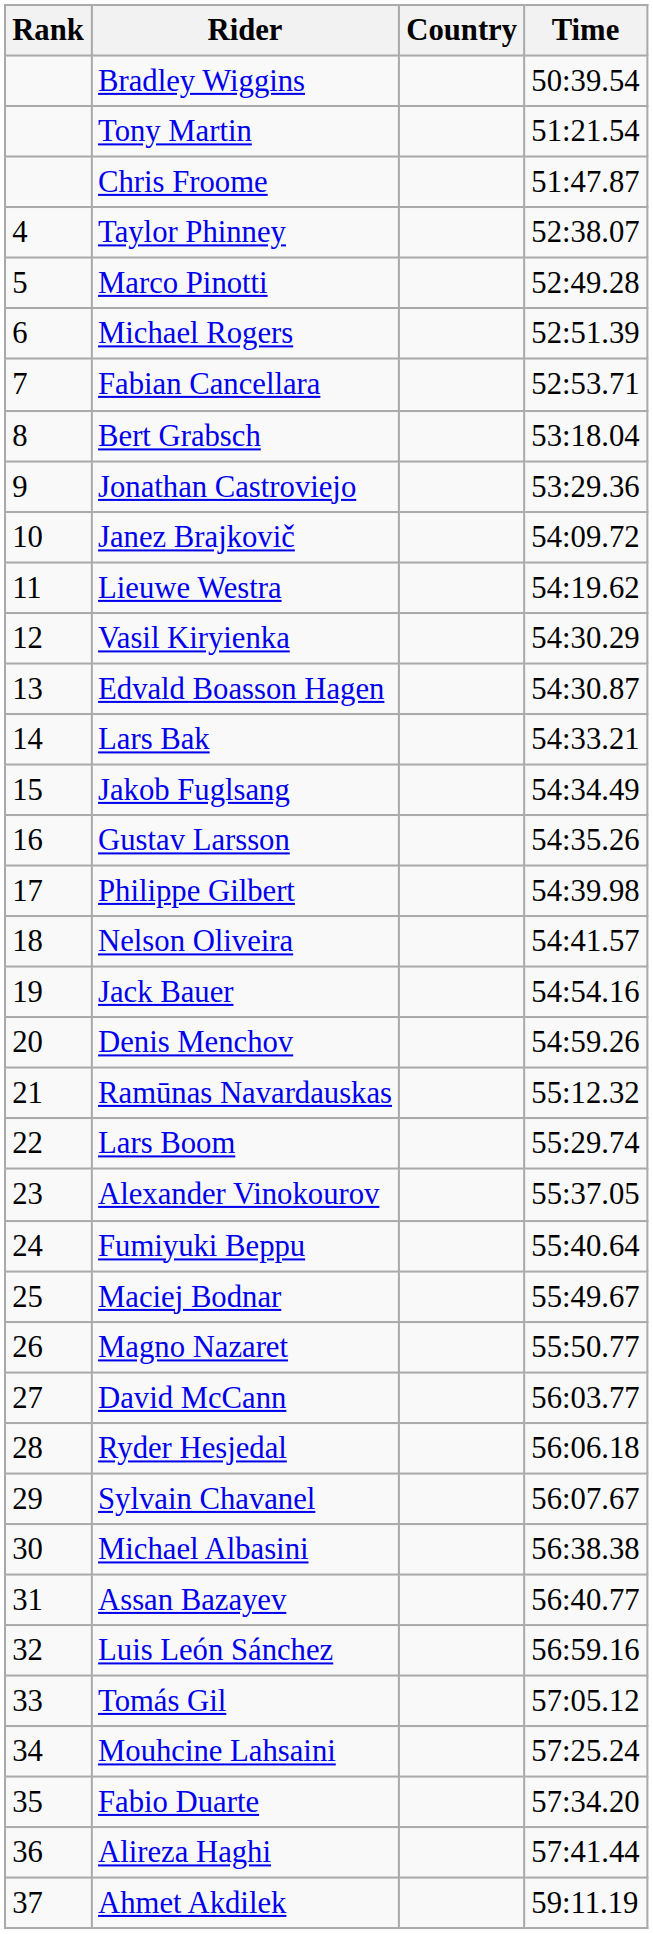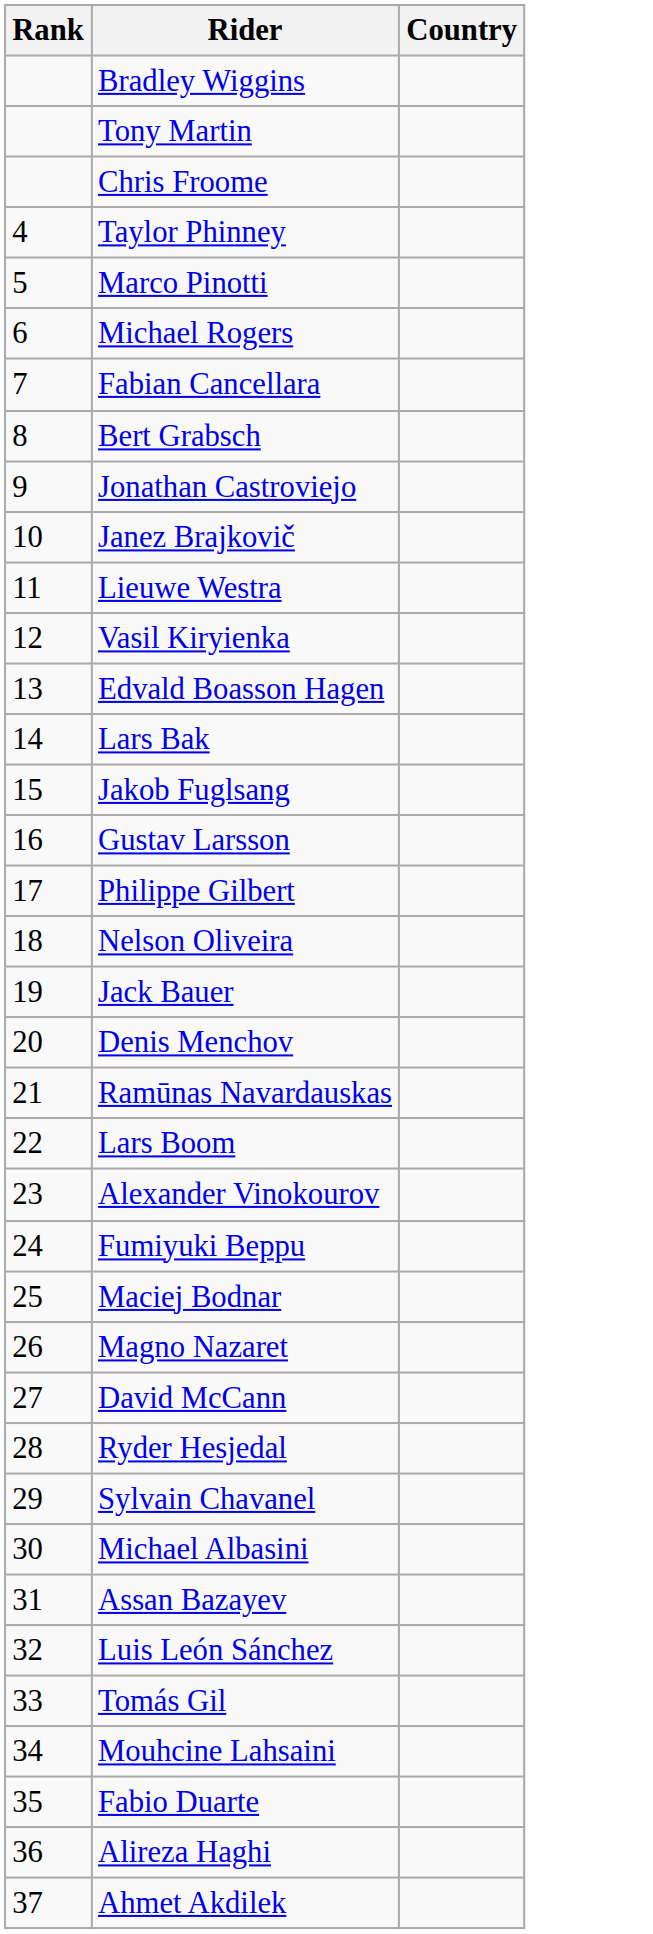 <table class="wikitable sortable" style="font-size:95%" style="width:35em;">
 <tr>
 <th>Rank</th>
 <th>Rider</th>
 <th>Country</th>
-<th>Time</th>
 </tr>
 <tr>
 <td></td>
 <td align=left><a href='#'>Bradley Wiggins</a></td>
 <td></td>
-<td>50:39.54</td>
 </tr>
 <tr>
 <td></td>
 <td align=left><a href='#'>Tony Martin</a></td>
 <td></td>
-<td>51:21.54</td>
 </tr>
 <tr>
 <td></td>
 <td align=left><a href='#'>Chris Froome</a></td>
 <td></td>
-<td>51:47.87</td>
 </tr>
 <tr>
 <td>4</td>
 <td align=left><a href='#'>Taylor Phinney</a></td>
 <td></td>
-<td>52:38.07</td>
 </tr>
 <tr>
 <td>5</td>
 <td align=left><a href='#'>Marco Pinotti</a></td>
 <td></td>
-<td>52:49.28</td>
 </tr>
 <tr>
 <td>6</td>
 <td align=left><a href='#'>Michael Rogers</a></td>
 <td></td>
-<td>52:51.39</td>
 </tr>
 <tr>
 <td>7</td>
 <td align=left><a href='#'>Fabian Cancellara</a></td>
 <td></td>
-<td>52:53.71</td>
 </tr>
 <tr>
 <td>8</td>
 <td align=left><a href='#'>Bert Grabsch</a></td>
 <td></td>
-<td>53:18.04</td>
 </tr>
 <tr>
 <td>9</td>
 <td align=left><a href='#'>Jonathan Castroviejo</a></td>
 <td></td>
-<td>53:29.36</td>
 </tr>
 <tr>
 <td>10</td>
 <td align=left><a href='#'>Janez Brajkovič</a></td>
 <td></td>
-<td>54:09.72</td>
 </tr>
 <tr>
 <td>11</td>
 <td align=left><a href='#'>Lieuwe Westra</a></td>
 <td></td>
-<td>54:19.62</td>
 </tr>
 <tr>
 <td>12</td>
 <td align=left><a href='#'>Vasil Kiryienka</a></td>
 <td></td>
-<td>54:30.29</td>
 </tr>
 <tr>
 <td>13</td>
 <td align=left><a href='#'>Edvald Boasson Hagen</a></td>
 <td></td>
-<td>54:30.87</td>
 </tr>
 <tr>
 <td>14</td>
 <td align=left><a href='#'>Lars Bak</a></td>
 <td></td>
-<td>54:33.21</td>
 </tr>
 <tr>
 <td>15</td>
 <td align=left><a href='#'>Jakob Fuglsang</a></td>
 <td></td>
-<td>54:34.49</td>
 </tr>
 <tr>
 <td>16</td>
 <td align=left><a href='#'>Gustav Larsson</a></td>
 <td></td>
-<td>54:35.26</td>
 </tr>
 <tr>
 <td>17</td>
 <td align=left><a href='#'>Philippe Gilbert</a></td>
 <td></td>
-<td>54:39.98</td>
 </tr>
 <tr>
 <td>18</td>
 <td align=left><a href='#'>Nelson Oliveira</a></td>
 <td></td>
-<td>54:41.57</td>
 </tr>
 <tr>
 <td>19</td>
 <td align=left><a href='#'>Jack Bauer</a></td>
 <td></td>
-<td>54:54.16</td>
 </tr>
 <tr>
 <td>20</td>
 <td align=left><a href='#'>Denis Menchov</a></td>
 <td></td>
-<td>54:59.26</td>
 </tr>
 <tr>
 <td>21</td>
 <td align=left><a href='#'>Ramūnas Navardauskas</a></td>
 <td></td>
-<td>55:12.32</td>
 </tr>
 <tr>
 <td>22</td>
 <td align=left><a href='#'>Lars Boom</a></td>
 <td></td>
-<td>55:29.74</td>
 </tr>
 <tr>
 <td>23</td>
 <td align=left><a href='#'>Alexander Vinokourov</a></td>
 <td></td>
-<td>55:37.05</td>
 </tr>
 <tr>
 <td>24</td>
 <td align=left><a href='#'>Fumiyuki Beppu</a></td>
 <td></td>
-<td>55:40.64</td>
 </tr>
 <tr>
 <td>25</td>
 <td align=left><a href='#'>Maciej Bodnar</a></td>
 <td></td>
-<td>55:49.67</td>
 </tr>
 <tr>
 <td>26</td>
 <td align=left><a href='#'>Magno Nazaret</a></td>
 <td></td>
-<td>55:50.77</td>
 </tr>
 <tr>
 <td>27</td>
 <td align=left><a href='#'>David McCann</a></td>
 <td></td>
-<td>56:03.77</td>
 </tr>
 <tr>
 <td>28</td>
 <td align=left><a href='#'>Ryder Hesjedal</a></td>
 <td></td>
-<td>56:06.18</td>
 </tr>
 <tr>
 <td>29</td>
 <td align=left><a href='#'>Sylvain Chavanel</a></td>
 <td></td>
-<td>56:07.67</td>
 </tr>
 <tr>
 <td>30</td>
 <td align=left><a href='#'>Michael Albasini</a></td>
 <td></td>
-<td>56:38.38</td>
 </tr>
 <tr>
 <td>31</td>
 <td align=left><a href='#'>Assan Bazayev</a></td>
 <td></td>
-<td>56:40.77</td>
 </tr>
 <tr>
 <td>32</td>
 <td align=left><a href='#'>Luis León Sánchez</a></td>
 <td></td>
-<td>56:59.16</td>
 </tr>
 <tr>
 <td>33</td>
 <td align=left><a href='#'>Tomás Gil</a></td>
 <td></td>
-<td>57:05.12</td>
 </tr>
 <tr>
 <td>34</td>
 <td align=left><a href='#'>Mouhcine Lahsaini</a></td>
 <td></td>
-<td>57:25.24</td>
 </tr>
 <tr>
 <td>35</td>
 <td align=left><a href='#'>Fabio Duarte</a></td>
 <td></td>
-<td>57:34.20</td>
 </tr>
 <tr>
 <td>36</td>
 <td align=left><a href='#'>Alireza Haghi</a></td>
 <td></td>
-<td>57:41.44</td>
 </tr>
 <tr>
 <td>37</td>
 <td align=left><a href='#'>Ahmet Akdilek</a></td>
 <td></td>
-<td>59:11.19</td>
 </tr>
 </table>
